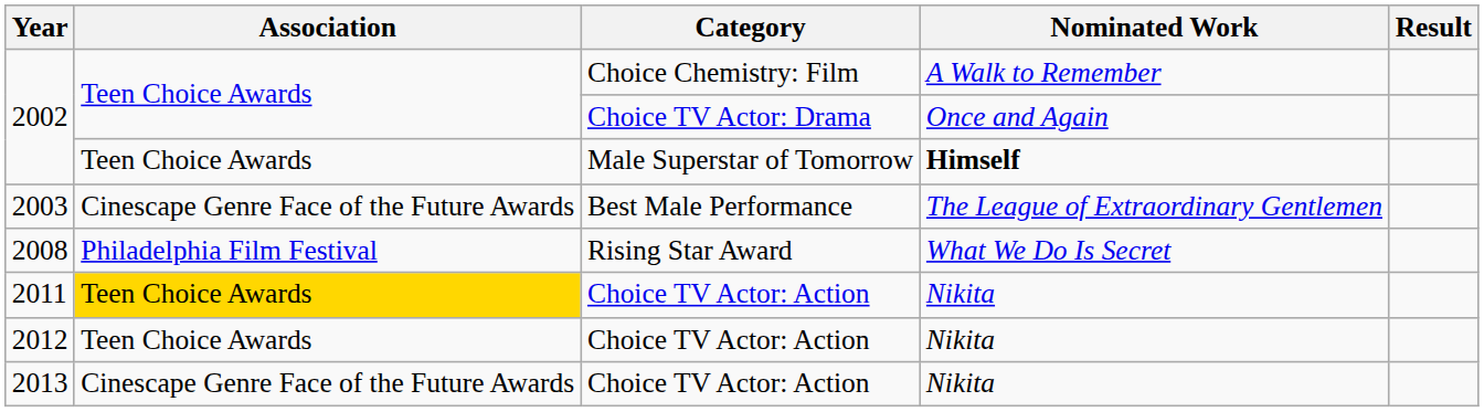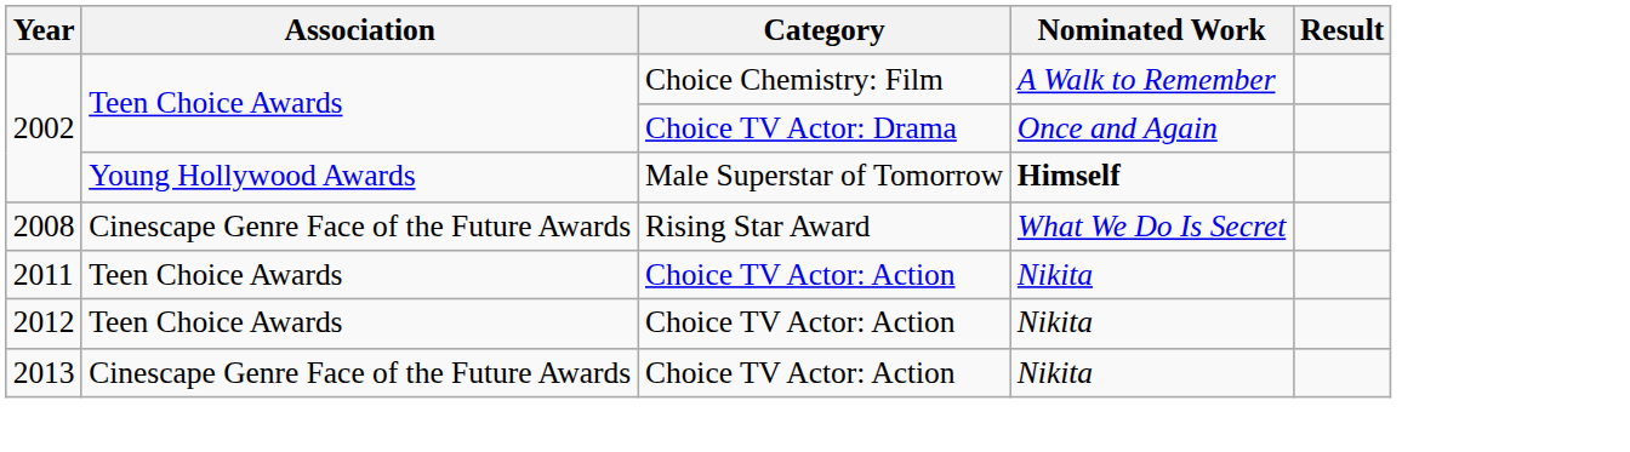 <table class="wikitable sortable">
 <tr>
 <th>Year</th>
 <th>Association</th>
 <th>Category</th>
 <th>Nominated Work</th>
 <th>Result</th>
 </tr>
 <tr>
 <td rowspan="3">2002</td>
 <td rowspan="2"><a href='#'>Teen Choice Awards</a></td>
 <td>Choice Chemistry: Film</td>
 <td><em><a href='#'>A Walk to Remember</a></em></td>
 <td></td>
 </tr>
 <tr>
 <td><a href='#'>Choice TV Actor: Drama</a></td>
 <td><em><a href='#'>Once and Again</a></em></td>
 <td></td>
 </tr>
 <tr>
-<td>Teen Choice Awards</td>
+<td><a href='#'>Young Hollywood Awards</a></td>
 <td>Male Superstar of Tomorrow</td>
 <td><strong>Himself</strong></td>
 <td></td>
 </tr>
 <tr>
-<td>2003</td>
+<td>2008</td>
 <td>Cinescape Genre Face of the Future Awards</td>
-<td>Best Male Performance</td>
-<td><a href='#'><em>The League of Extraordinary Gentlemen</em></a></td>
-<td></td>
-</tr>
-<tr>
-<td>2008</td>
-<td><a href='#'>Philadelphia Film Festival</a></td>
 <td>Rising Star Award</td>
 <td><a href='#'><em>What We Do Is Secret</em></a></td>
 <td></td>
 </tr>
 <tr>
 <td>2011</td>
-<td style="background: gold;">Teen Choice Awards</td>
+<td>Teen Choice Awards</td>
 <td><a href='#'>Choice TV Actor: Action</a></td>
 <td><a href='#'><em>Nikita</em></a></td>
 <td></td>
 </tr>
 <tr>
 <td>2012</td>
 <td>Teen Choice Awards</td>
 <td>Choice TV Actor: Action</td>
 <td><em>Nikita</em></td>
 <td></td>
 </tr>
 <tr>
 <td>2013</td>
 <td>Cinescape Genre Face of the Future Awards</td>
 <td>Choice TV Actor: Action</td>
 <td><em>Nikita</em></td>
 <td></td>
 </tr>
 </table>
